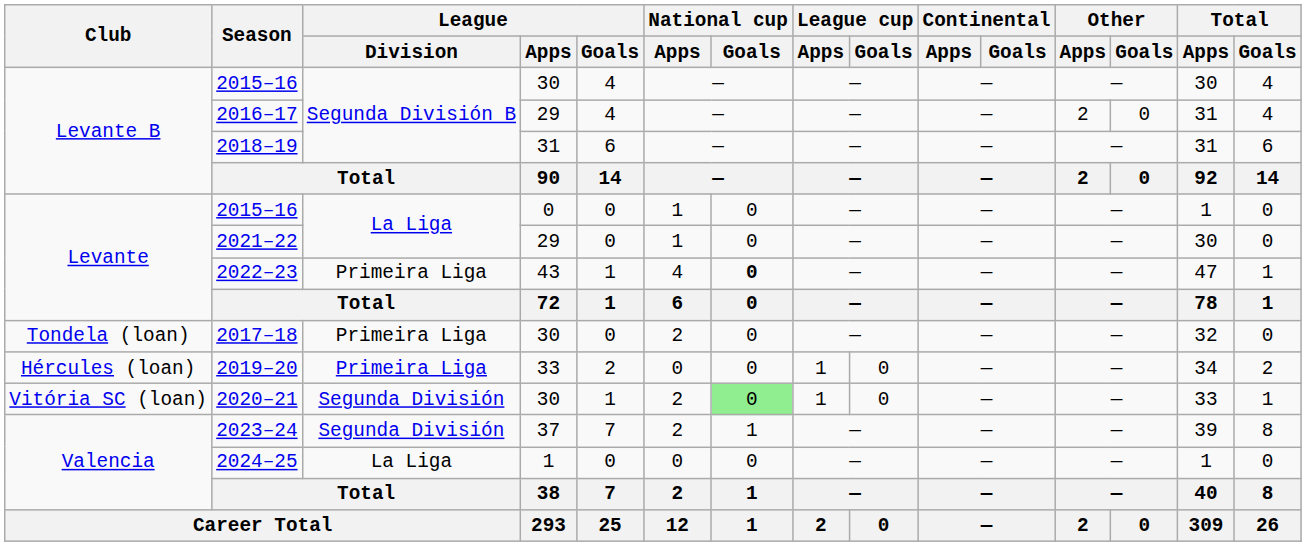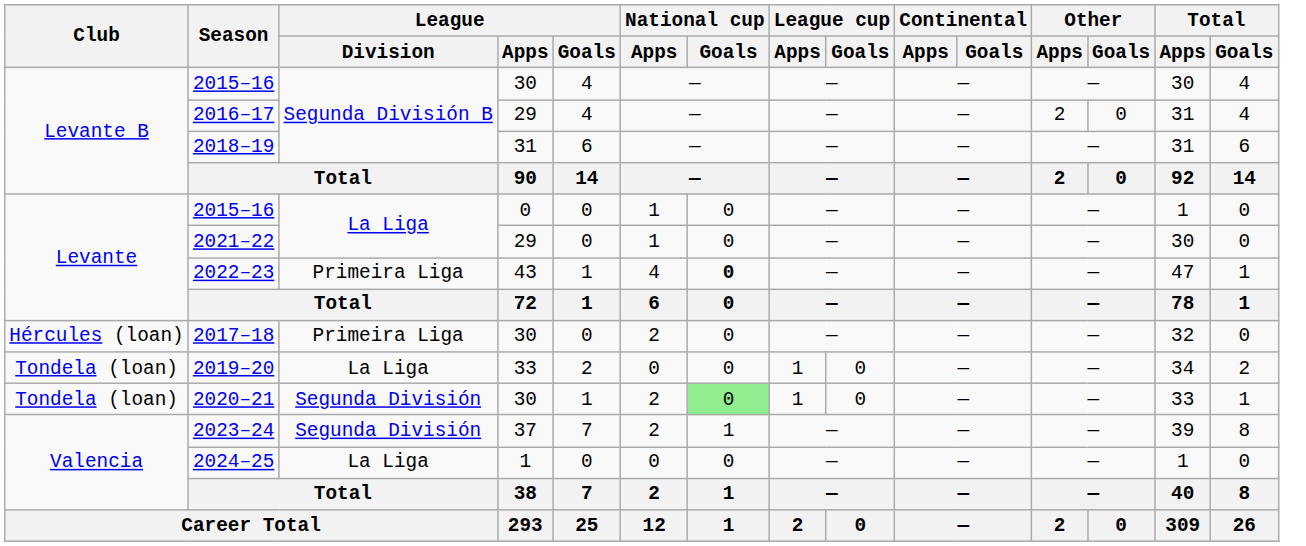 <table class="wikitable" style="text-align: center">
 <tr>
 <th rowspan="2">Club</th>
 <th rowspan="2">Season</th>
 <th colspan="3">League</th>
 <th colspan="2">National cup</th>
 <th colspan="2">League cup</th>
 <th colspan="2">Continental</th>
 <th colspan="2">Other</th>
 <th colspan="2">Total</th>
 </tr>
 <tr>
 <th>Division</th>
 <th>Apps</th>
 <th>Goals</th>
 <th>Apps</th>
 <th>Goals</th>
 <th>Apps</th>
 <th>Goals</th>
 <th>Apps</th>
 <th>Goals</th>
 <th>Apps</th>
 <th>Goals</th>
 <th>Apps</th>
 <th>Goals</th>
 </tr>
 <tr>
 <td rowspan="4"><a href='#'>Levante B</a></td>
 <td><a href='#'>2015–16</a></td>
 <td rowspan="3"><a href='#'>Segunda División B</a></td>
 <td>30</td>
 <td>4</td>
 <td colspan="2">—</td>
 <td colspan="2">—</td>
 <td colspan="2">—</td>
 <td colspan="2">—</td>
 <td>30</td>
 <td>4</td>
 </tr>
 <tr>
 <td><a href='#'>2016–17</a></td>
 <td>29</td>
 <td>4</td>
 <td colspan="2">—</td>
 <td colspan="2">—</td>
 <td colspan="2">—</td>
 <td>2</td>
 <td>0</td>
 <td>31</td>
 <td>4</td>
 </tr>
 <tr>
 <td><a href='#'>2018–19</a></td>
 <td>31</td>
 <td>6</td>
 <td colspan="2">—</td>
 <td colspan="2">—</td>
 <td colspan="2">—</td>
 <td colspan="2">—</td>
 <td>31</td>
 <td>6</td>
 </tr>
 <tr>
 <th colspan="2">Total</th>
 <th>90</th>
 <th>14</th>
 <th colspan="2">—</th>
 <th colspan="2">—</th>
 <th colspan="2">—</th>
 <th>2</th>
 <th>0</th>
 <th>92</th>
 <th>14</th>
 </tr>
 <tr>
 <td rowspan="4"><a href='#'>Levante</a></td>
 <td><a href='#'>2015–16</a></td>
 <td rowspan="2"><a href='#'>La Liga</a></td>
 <td>0</td>
 <td>0</td>
 <td>1</td>
 <td>0</td>
 <td colspan="2">—</td>
 <td colspan="2">—</td>
 <td colspan="2">—</td>
 <td>1</td>
 <td>0</td>
 </tr>
 <tr>
 <td><a href='#'>2021–22</a></td>
 <td>29</td>
 <td>0</td>
 <td>1</td>
 <td>0</td>
 <td colspan="2">—</td>
 <td colspan="2">—</td>
 <td colspan="2">—</td>
 <td>30</td>
 <td>0</td>
 </tr>
 <tr>
 <td><a href='#'>2022–23</a></td>
 <td>Primeira Liga</td>
 <td>43</td>
 <td>1</td>
 <td>4</td>
 <td><strong>0</strong></td>
 <td colspan="2">—</td>
 <td colspan="2">—</td>
 <td colspan="2">—</td>
 <td>47</td>
 <td>1</td>
 </tr>
 <tr>
 <th colspan="2">Total</th>
 <th>72</th>
 <th>1</th>
 <th>6</th>
 <th>0</th>
 <th colspan="2">—</th>
 <th colspan="2">—</th>
 <th colspan="2">—</th>
 <th>78</th>
 <th>1</th>
 </tr>
 <tr>
-<td><a href='#'>Tondela</a> (loan)</td>
+<td><a href='#'>Hércules</a> (loan)</td>
 <td><a href='#'>2017–18</a></td>
 <td>Primeira Liga</td>
 <td>30</td>
 <td>0</td>
 <td>2</td>
 <td>0</td>
 <td colspan="2">—</td>
 <td colspan="2">—</td>
 <td colspan="2">—</td>
 <td>32</td>
 <td>0</td>
 </tr>
 <tr>
-<td><a href='#'>Hércules</a> (loan)</td>
+<td><a href='#'>Tondela</a> (loan)</td>
 <td><a href='#'>2019–20</a></td>
-<td><a href='#'>Primeira Liga</a></td>
+<td>La Liga</td>
 <td>33</td>
 <td>2</td>
 <td>0</td>
 <td>0</td>
 <td>1</td>
 <td>0</td>
 <td colspan="2">—</td>
 <td colspan="2">—</td>
 <td>34</td>
 <td>2</td>
 </tr>
 <tr>
-<td><a href='#'>Vitória SC</a> (loan)</td>
+<td><a href='#'>Tondela</a> (loan)</td>
 <td><a href='#'>2020–21</a></td>
 <td><a href='#'>Segunda División</a></td>
 <td>30</td>
 <td>1</td>
 <td>2</td>
 <td style="background: lightgreen;">0</td>
 <td>1</td>
 <td>0</td>
 <td colspan="2">—</td>
 <td colspan="2">—</td>
 <td>33</td>
 <td>1</td>
 </tr>
 <tr>
 <td rowspan="3"><a href='#'>Valencia</a></td>
 <td><a href='#'>2023–24</a></td>
 <td><a href='#'>Segunda División</a></td>
 <td>37</td>
 <td>7</td>
 <td>2</td>
 <td>1</td>
 <td colspan="2">—</td>
 <td colspan="2">—</td>
 <td colspan="2">—</td>
 <td>39</td>
 <td>8</td>
 </tr>
 <tr>
 <td><a href='#'>2024–25</a></td>
 <td>La Liga</td>
 <td>1</td>
 <td>0</td>
 <td>0</td>
 <td>0</td>
 <td colspan="2">—</td>
 <td colspan="2">—</td>
 <td colspan="2">—</td>
 <td>1</td>
 <td>0</td>
 </tr>
 <tr>
 <th colspan="2">Total</th>
 <th>38</th>
 <th>7</th>
 <th>2</th>
 <th>1</th>
 <th colspan="2">—</th>
 <th colspan="2">—</th>
 <th colspan="2">—</th>
 <th>40</th>
 <th>8</th>
 </tr>
 <tr>
 <th colspan="3">Career Total</th>
 <th>293</th>
 <th>25</th>
 <th>12</th>
 <th>1</th>
 <th>2</th>
 <th>0</th>
 <th colspan="2">—</th>
 <th>2</th>
 <th>0</th>
 <th>309</th>
 <th>26</th>
 </tr>
 </table>
